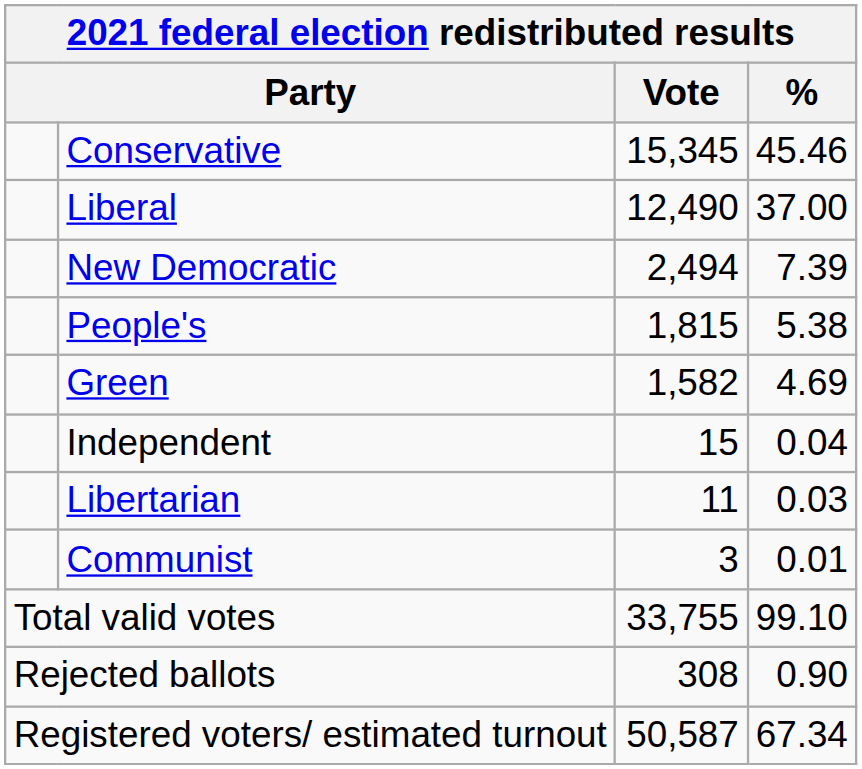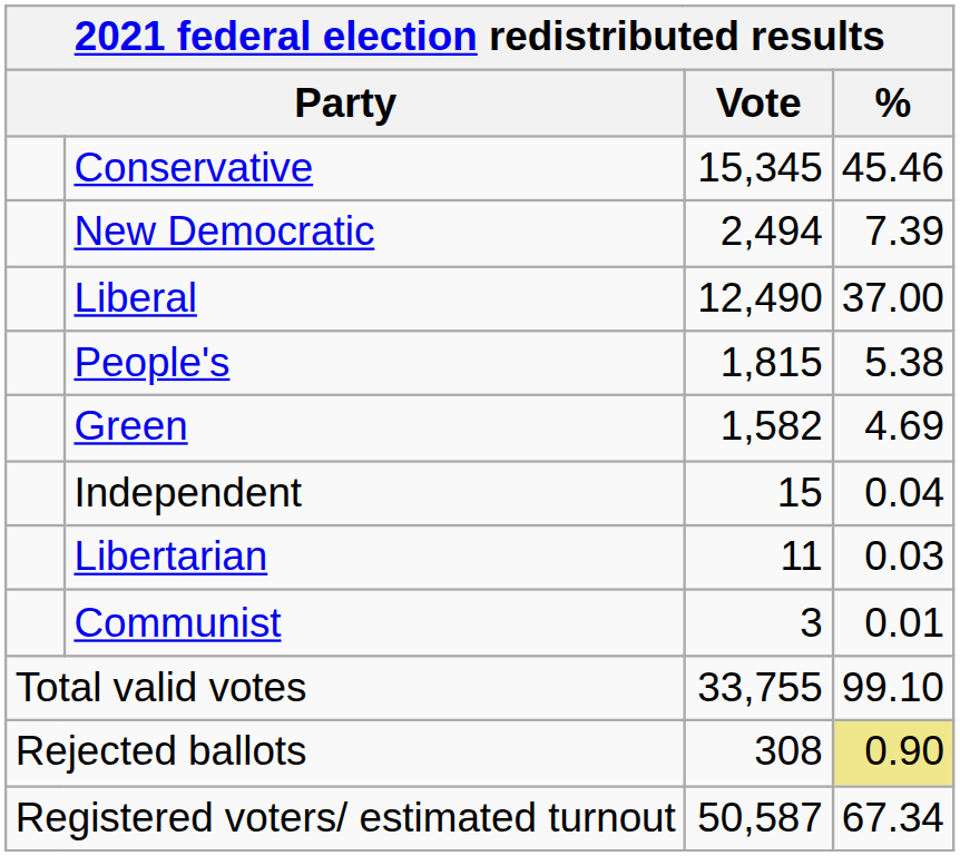 <table class="wikitable">
 <tr>
 <th colspan="4"><a href='#'>2021 federal election</a> redistributed results</th>
 </tr>
 <tr>
 <th bgcolor="#DDDDFF" width="130px" colspan="2">Party</th>
 <th bgcolor="#DDDDFF" width="50px">Vote</th>
 <th bgcolor="#DDDDFF" width="30px">%</th>
 </tr>
 <tr>
 <td> </td>
 <td><a href='#'>Conservative</a></td>
 <td align=right>15,345</td>
 <td align=right>45.46</td>
 </tr>
 <tr>
 <td> </td>
+<td><a href='#'>New Democratic</a></td>
+<td align=right>2,494</td>
+<td align=right>7.39</td>
+</tr>
+<tr>
+<td> </td>
 <td><a href='#'>Liberal</a></td>
 <td align=right>12,490</td>
 <td align=right>37.00</td>
-</tr>
-<tr>
-<td> </td>
-<td><a href='#'>New Democratic</a></td>
-<td align=right>2,494</td>
-<td align=right>7.39</td>
 </tr>
 <tr>
 <td> </td>
 <td><a href='#'>People's</a></td>
 <td align=right>1,815</td>
 <td align=right>5.38</td>
 </tr>
 <tr>
 <td> </td>
 <td><a href='#'>Green</a></td>
 <td align=right>1,582</td>
 <td align=right>4.69</td>
 </tr>
 <tr>
 <td> </td>
 <td>Independent</td>
 <td align=right>15</td>
 <td align=right>0.04</td>
 </tr>
 <tr>
 <td> </td>
 <td><a href='#'>Libertarian</a></td>
 <td align=right>11</td>
 <td align=right>0.03</td>
 </tr>
 <tr>
 <td> </td>
 <td><a href='#'>Communist</a></td>
 <td align=right>3</td>
 <td align=right>0.01</td>
 </tr>
 <tr>
 <td colspan="2">Total valid votes</td>
 <td align=right>33,755</td>
 <td align=right>99.10</td>
 </tr>
 <tr>
 <td colspan="2">Rejected ballots</td>
 <td align=right>308</td>
-<td align=right>0.90</td>
+<td align=right style="background: khaki;">0.90</td>
 </tr>
 <tr>
 <td colspan="2">Registered voters/ estimated turnout</td>
 <td align=right>50,587</td>
 <td align=right>67.34</td>
 </tr>
 </table>
